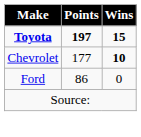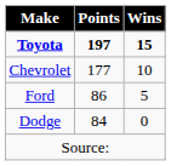 <table class="wikitable sortable"  style="text-align:center; font-size: 95%">
 <tr>
 <th style="background:#000000;color:white;">Make</th>
 <th style="background:#000000;color:white;">Points</th>
 <th style="background:#000000;color:white;">Wins</th>
 </tr>
 <tr>
 <td><strong><a href='#'>Toyota</a></strong></td>
 <td><strong>197</strong></td>
 <td><strong>15</strong></td>
 </tr>
 <tr>
 <td><a href='#'>Chevrolet</a></td>
 <td>177</td>
-<td><strong>10</strong></td>
+<td>10</td>
 </tr>
 <tr>
 <td><a href='#'>Ford</a></td>
 <td>86</td>
+<td>5</td>
+</tr>
+<tr>
+<td><a href='#'>Dodge</a></td>
+<td>84</td>
 <td>0</td>
 </tr>
 <tr>
 <td colspan=3>Source:</td>
 </tr>
 </table>
